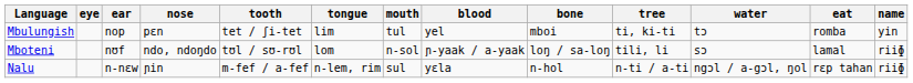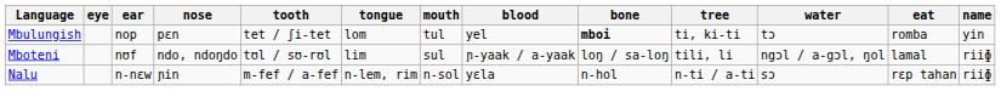 <table class="wikitable sortable">
 <tr>
 <th>Language</th>
 <th>eye</th>
 <th>ear</th>
 <th>nose</th>
 <th>tooth</th>
 <th>tongue</th>
 <th>mouth</th>
 <th>blood</th>
 <th>bone</th>
 <th>tree</th>
 <th>water</th>
 <th>eat</th>
 <th>name</th>
 </tr>
 <tr>
 <td><a href='#'>Mbulungish</a></td>
 <td></td>
 <td>nop</td>
 <td>pɛn</td>
 <td>tet / ʃi-tet</td>
-<td>lim</td>
+<td>lom</td>
 <td>tul</td>
 <td>yel</td>
-<td>mboi</td>
+<td><strong>mboi</strong></td>
 <td>ti, ki-ti</td>
 <td>tɔ</td>
 <td>romba</td>
 <td>yin</td>
 </tr>
 <tr>
 <td><a href='#'>Mboteni</a></td>
 <td></td>
 <td>nʊf</td>
 <td>ndo, ndoŋdo</td>
 <td>tʊl / sʊ-rʊl</td>
-<td>lom</td>
-<td>n-sol</td>
+<td>lim</td>
+<td>sul</td>
 <td>ɲ-yaak / a-yaak</td>
 <td>loŋ / sa-loŋ</td>
 <td>tili, li</td>
-<td>sɔ</td>
+<td>ngɔl / a-gɔl, ŋol</td>
 <td>lamal</td>
 <td>riiɸ</td>
 </tr>
 <tr>
 <td><a href='#'>Nalu</a></td>
 <td></td>
 <td>n-nɛw</td>
 <td>ɲin</td>
 <td>m-fef / a-fef</td>
 <td>n-lem, rim</td>
-<td>sul</td>
+<td>n-sol</td>
 <td>yɛla</td>
 <td>n-hol</td>
 <td>n-ti / a-ti</td>
-<td>ngɔl / a-gɔl, ŋol</td>
+<td>sɔ</td>
 <td>rɛp tahan</td>
 <td>riiɸ</td>
 </tr>
 </table>
